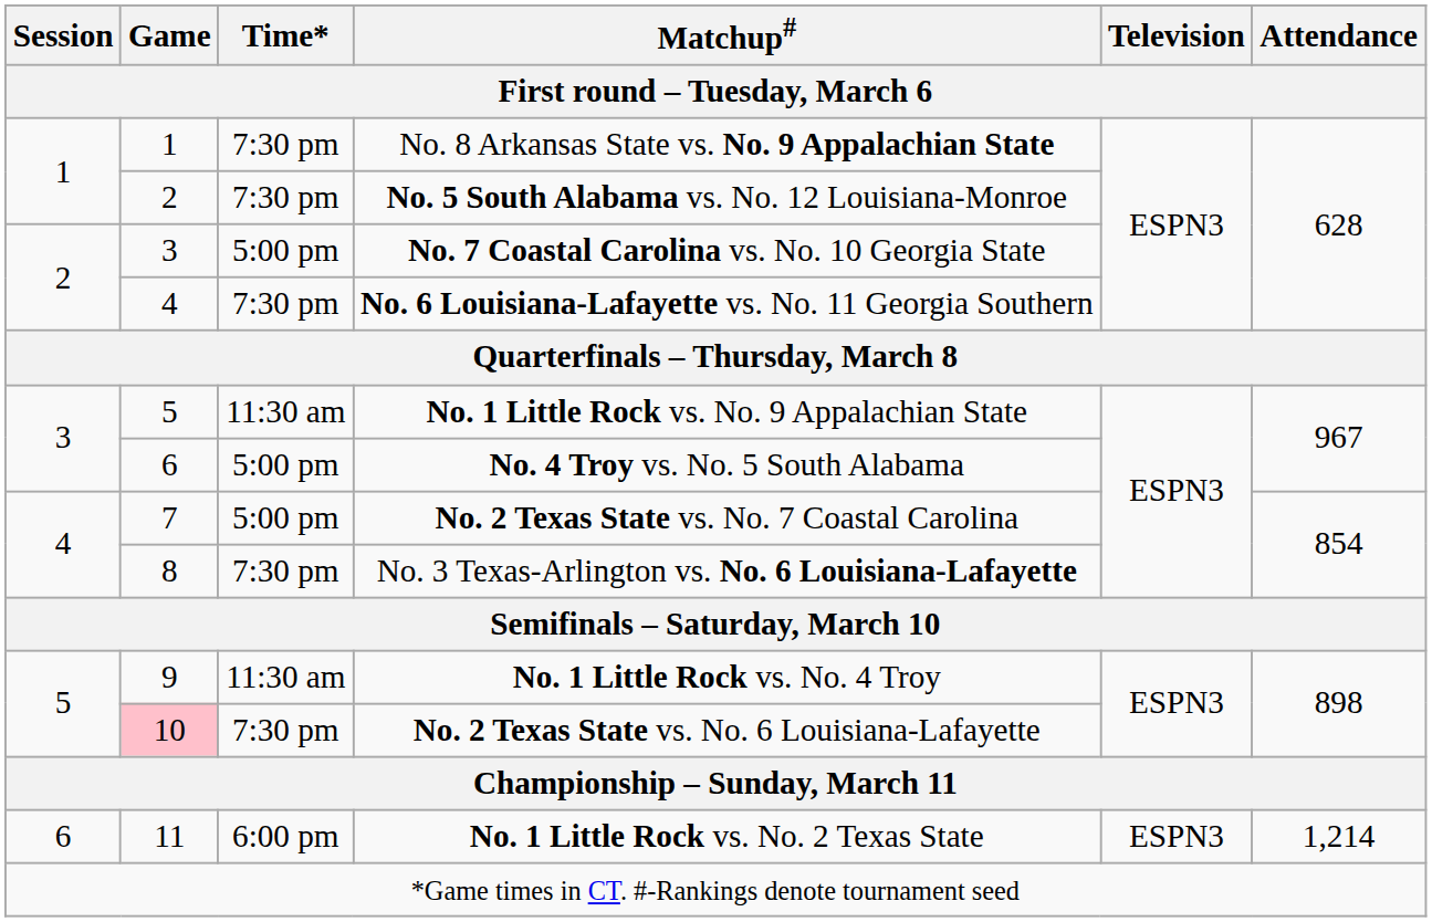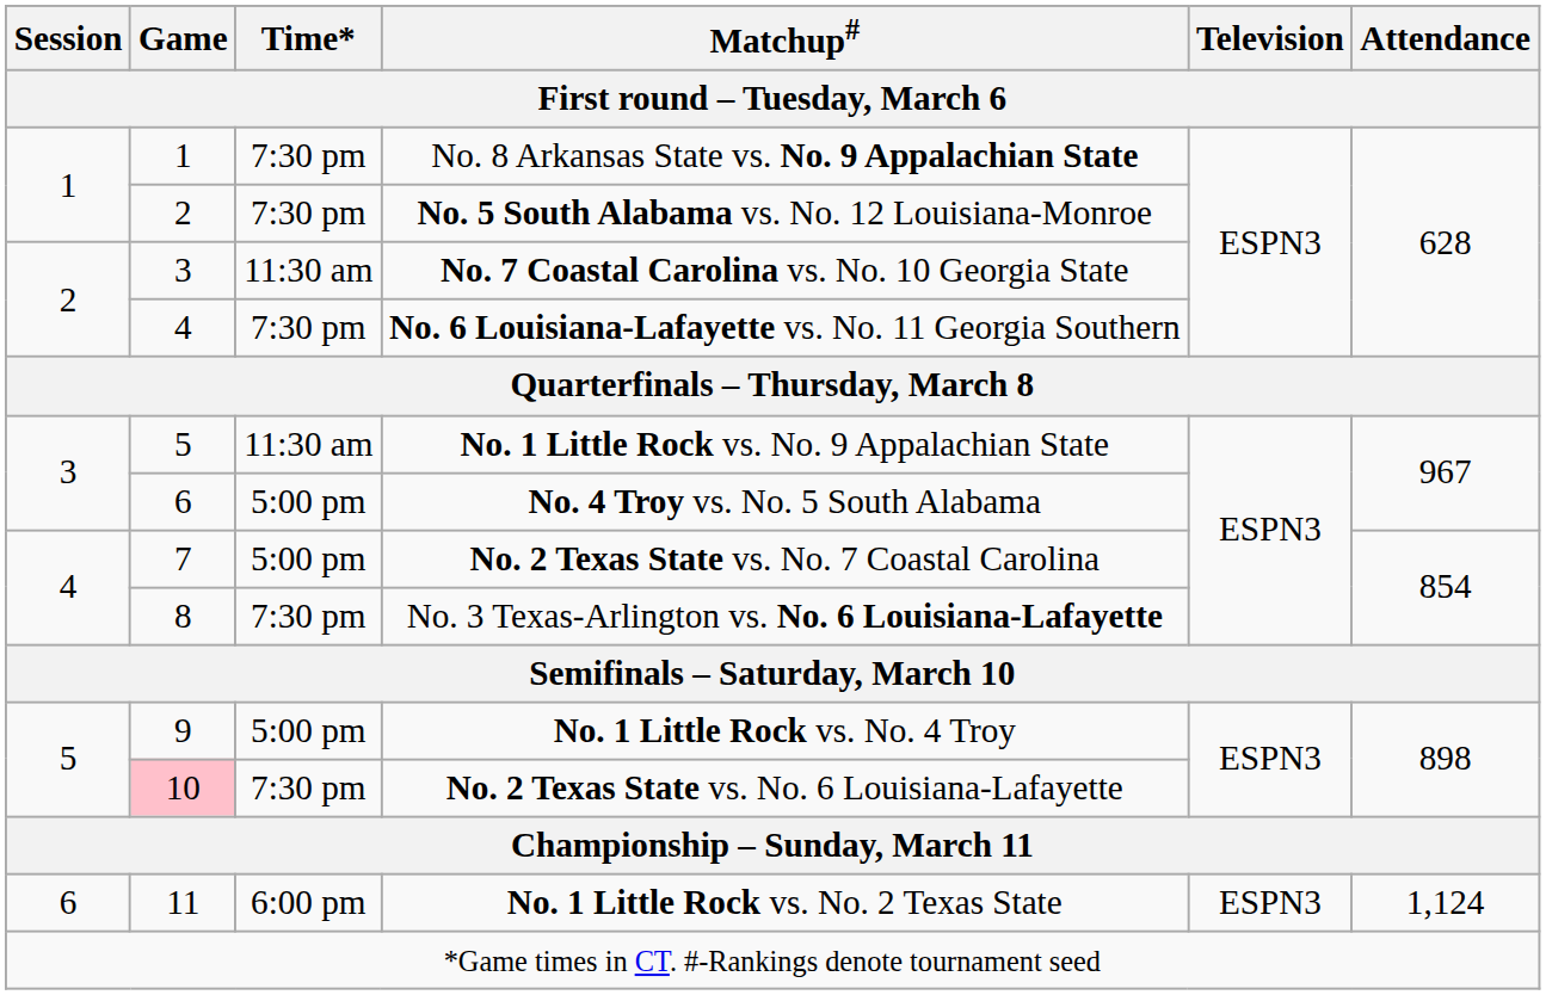 <table class="wikitable" style="font-size: 95%; text-align:center;">
 <tr>
 <th>Session</th>
 <th>Game</th>
 <th>Time*</th>
 <th>Matchup<sup>#</sup></th>
 <th>Television</th>
 <th>Attendance</th>
 </tr>
 <tr>
 <th colspan=6>First round – Tuesday, March 6</th>
 </tr>
 <tr>
 <td rowspan=2>1</td>
 <td>1</td>
 <td>7:30 pm</td>
 <td>No. 8 Arkansas State vs. <strong>No. 9 Appalachian State</strong></td>
 <td rowspan=4>ESPN3</td>
 <td rowspan=4>628</td>
 </tr>
 <tr>
 <td>2</td>
 <td>7:30 pm</td>
 <td><strong>No. 5 South Alabama</strong> vs. No. 12 Louisiana-Monroe</td>
 </tr>
 <tr>
 <td rowspan=2>2</td>
 <td>3</td>
-<td>5:00 pm</td>
+<td>11:30 am</td>
 <td><strong>No. 7 Coastal Carolina</strong> vs. No. 10 Georgia State</td>
 </tr>
 <tr>
 <td>4</td>
 <td>7:30 pm</td>
 <td><strong>No. 6 Louisiana-Lafayette</strong> vs. No. 11 Georgia Southern</td>
 </tr>
 <tr>
 <th colspan=6>Quarterfinals – Thursday, March 8</th>
 </tr>
 <tr>
 <td rowspan=2>3</td>
 <td>5</td>
 <td>11:30 am</td>
 <td><strong>No. 1 Little Rock</strong> vs. No. 9 Appalachian State</td>
 <td rowspan=4>ESPN3</td>
 <td rowspan=2>967</td>
 </tr>
 <tr>
 <td>6</td>
 <td>5:00 pm</td>
 <td><strong>No. 4 Troy</strong> vs. No. 5 South Alabama</td>
 </tr>
 <tr>
 <td rowspan=2>4</td>
 <td>7</td>
 <td>5:00 pm</td>
 <td><strong>No. 2 Texas State</strong> vs. No. 7 Coastal Carolina</td>
 <td rowspan=2>854</td>
 </tr>
 <tr>
 <td>8</td>
 <td>7:30 pm</td>
 <td>No. 3 Texas-Arlington vs. <strong>No. 6 Louisiana-Lafayette</strong></td>
 </tr>
 <tr>
 <th colspan=6>Semifinals – Saturday, March 10</th>
 </tr>
 <tr>
 <td rowspan=2>5</td>
 <td>9</td>
-<td>11:30 am</td>
+<td>5:00 pm</td>
 <td><strong>No. 1 Little Rock</strong> vs. No. 4 Troy</td>
 <td rowspan=2>ESPN3</td>
 <td rowspan=2>898</td>
 </tr>
 <tr>
 <td style="background: pink;">10</td>
 <td>7:30 pm</td>
 <td><strong>No. 2 Texas State</strong> vs. No. 6 Louisiana-Lafayette</td>
 </tr>
 <tr>
 <th colspan=6>Championship – Sunday, March 11</th>
 </tr>
 <tr>
 <td>6</td>
 <td>11</td>
 <td>6:00 pm</td>
 <td><strong>No. 1 Little Rock</strong> vs. No. 2 Texas State</td>
 <td>ESPN3</td>
-<td>1,214</td>
+<td>1,124</td>
 </tr>
 <tr>
 <td colspan=6><small>*Game times in <a href='#'>CT</a>. #-Rankings denote tournament seed</small></td>
 </tr>
 </table>
